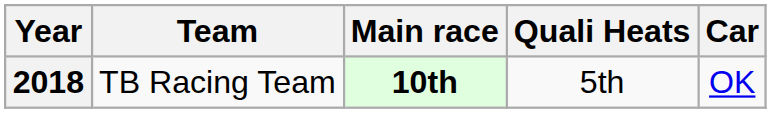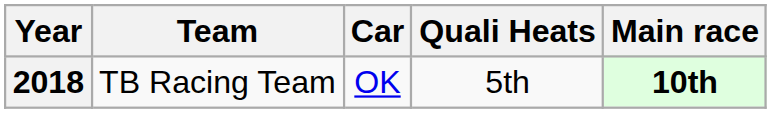 <table class="wikitable" style="text-align:center; font-size:90%">
 <tr>
 <th>Year</th>
 <th>Team</th>
+<th>Car</th>
+<th>Quali Heats</th>
 <th>Main race</th>
-<th>Quali Heats</th>
-<th>Car</th>
 </tr>
 <tr>
 <th>2018</th>
 <td align="left"> TB Racing Team</td>
+<td><a href='#'>OK</a></td>
+<td>5th</td>
 <td style="background:#DFFFDF;"><strong>10th</strong></td>
-<td>5th</td>
-<td><a href='#'>OK</a></td>
 </tr>
 </table>
